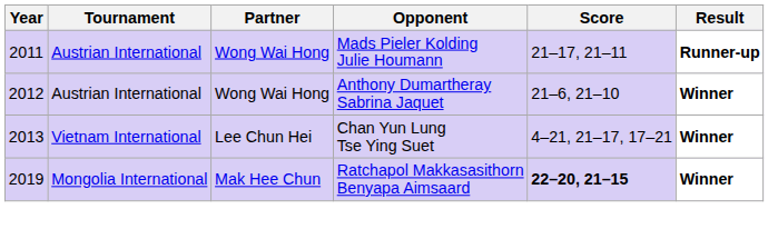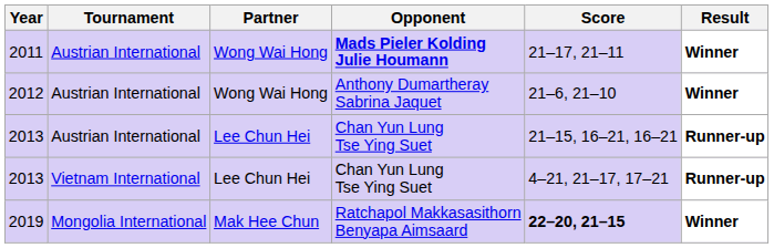 <table class="sortable wikitable" style="font-size: 90%;">
 <tr>
 <th>Year</th>
 <th>Tournament</th>
 <th>Partner</th>
 <th>Opponent</th>
 <th>Score</th>
 <th>Result</th>
 </tr>
 <tr style="background:#D8CEF6">
 <td align="center">2011</td>
 <td align="left"><a href='#'>Austrian International</a></td>
 <td align="left"> <a href='#'>Wong Wai Hong</a></td>
-<td align="left"> <a href='#'>Mads Pieler Kolding</a> <br>  <a href='#'>Julie Houmann</a></td>
+<td align="left"><strong> <a href='#'>Mads Pieler Kolding</a> <br>  <a href='#'>Julie Houmann</a></strong></td>
 <td align="left">21–17, 21–11</td>
-<td style="text-align:left; background:white"> <strong>Runner-up</strong></td>
+<td style="text-align:left; background:white"> <strong>Winner</strong></td>
 </tr>
 <tr style="background:#D8CEF6">
 <td align="center">2012</td>
 <td align="left">Austrian International</td>
 <td align="left"> Wong Wai Hong</td>
 <td align="left"> <a href='#'>Anthony Dumartheray</a> <br>  <a href='#'>Sabrina Jaquet</a></td>
 <td align="left">21–6, 21–10</td>
 <td style="text-align:left; background:white"> <strong>Winner</strong></td>
 </tr>
 <tr style="background:#D8CEF6">
 <td align="center">2013</td>
+<td align="left">Austrian International</td>
+<td align="left"> <a href='#'>Lee Chun Hei</a></td>
+<td align="left"> <a href='#'>Chan Yun Lung</a> <br>  <a href='#'>Tse Ying Suet</a></td>
+<td align="left">21–15, 16–21, 16–21</td>
+<td style="text-align:left; background:white"> <strong>Runner-up</strong></td>
+</tr>
+<tr style="background:#D8CEF6">
+<td align="center">2013</td>
 <td align="left"><a href='#'>Vietnam International</a></td>
 <td align="left"> Lee Chun Hei</td>
 <td align="left"> Chan Yun Lung <br>  Tse Ying Suet</td>
 <td align="left">4–21, 21–17, 17–21</td>
-<td style="text-align:left; background:white"> <strong>Winner</strong></td>
+<td style="text-align:left; background:white"> <strong>Runner-up</strong></td>
 </tr>
 <tr style="background:#D8CEF6">
 <td align="center">2019</td>
 <td align="left"><a href='#'>Mongolia International</a></td>
 <td align="left"> <a href='#'>Mak Hee Chun</a></td>
 <td align="left"> <a href='#'>Ratchapol Makkasasithorn</a> <br>  <a href='#'>Benyapa Aimsaard</a></td>
 <td align="left"><strong>22–20, 21–15</strong></td>
 <td style="text-align:left; background:white"> <strong>Winner</strong></td>
 </tr>
 </table>
